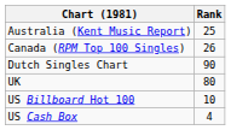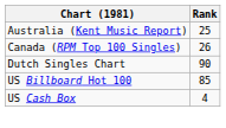 <table class="wikitable sortable">
 <tr>
 <th>Chart (1981)</th>
 <th>Rank</th>
 </tr>
 <tr>
 <td>Australia (<a href='#'>Kent Music Report</a>)</td>
 <td style="text-align:center;">25</td>
 </tr>
 <tr>
 <td>Canada (<a href='#'><em>RPM</em> Top 100 Singles</a>)</td>
 <td style="text-align:center;">26</td>
 </tr>
 <tr>
 <td>Dutch Singles Chart</td>
 <td style="text-align:center;">90</td>
 </tr>
 <tr>
-<td>UK </td>
-<td style="text-align:center;">80</td>
-</tr>
-<tr>
 <td>US <a href='#'><em>Billboard</em> Hot 100</a></td>
-<td style="text-align:center;">10</td>
+<td style="text-align:center;">85</td>
 </tr>
 <tr>
 <td>US <a href='#'><em>Cash Box</em></a></td>
 <td style="text-align:center;">4</td>
 </tr>
 </table>
